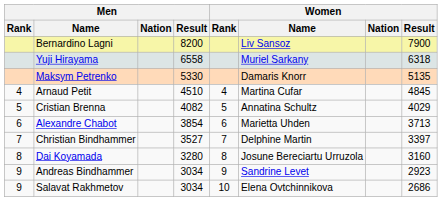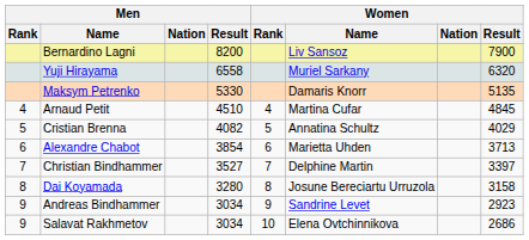 <table class="wikitable" style="text-align:center">
 <tr>
 <th colspan="4">Men</th>
 <th colspan="4">Women</th>
 </tr>
 <tr>
 <th>Rank</th>
 <th>Name</th>
 <th>Nation</th>
 <th>Result</th>
 <th>Rank</th>
 <th>Name</th>
 <th>Nation</th>
 <th>Result</th>
 </tr>
 <tr bgcolor="#F7F6A8">
 <td></td>
 <td align="left">Bernardino Lagni</td>
 <td align="left"></td>
 <td>8200</td>
 <td></td>
 <td align="left"><a href='#'>Liv Sansoz</a></td>
 <td align="left"></td>
 <td>7900</td>
 </tr>
 <tr bgcolor="#DCE5E5">
 <td></td>
 <td align="left"><a href='#'>Yuji Hirayama</a></td>
 <td align="left"></td>
 <td>6558</td>
 <td></td>
 <td align="left"><a href='#'>Muriel Sarkany</a></td>
 <td align="left"></td>
-<td>6318</td>
+<td>6320</td>
 </tr>
 <tr bgcolor="#FFDAB9">
 <td></td>
 <td align="left"><a href='#'>Maksym Petrenko</a></td>
 <td align="left"></td>
 <td>5330</td>
 <td></td>
 <td align="left">Damaris Knorr</td>
 <td align="left"></td>
 <td>5135</td>
 </tr>
 <tr>
 <td align="center">4</td>
 <td align="left">Arnaud Petit</td>
 <td align="left"></td>
 <td>4510</td>
 <td>4</td>
 <td align="left">Martina Cufar</td>
 <td align="left"></td>
 <td>4845</td>
 </tr>
 <tr>
 <td align="center">5</td>
 <td align="left">Cristian Brenna</td>
 <td align="left"></td>
 <td>4082</td>
 <td>5</td>
 <td align="left">Annatina Schultz</td>
 <td align="left"></td>
 <td>4029</td>
 </tr>
 <tr>
 <td align="center">6</td>
 <td align="left"><a href='#'>Alexandre Chabot</a></td>
 <td align="left"></td>
 <td>3854</td>
 <td>6</td>
 <td align="left">Marietta Uhden</td>
 <td align="left"></td>
 <td>3713</td>
 </tr>
 <tr>
 <td align="center">7</td>
 <td align="left">Christian Bindhammer</td>
 <td align="left"></td>
 <td>3527</td>
 <td>7</td>
 <td align="left">Delphine Martin</td>
 <td align="left"></td>
 <td>3397</td>
 </tr>
 <tr>
 <td align="center">8</td>
 <td align="left"><a href='#'>Dai Koyamada</a></td>
 <td align="left"></td>
 <td>3280</td>
 <td>8</td>
 <td align="left">Josune Bereciartu Urruzola</td>
 <td align="left"></td>
-<td>3160</td>
+<td>3158</td>
 </tr>
 <tr>
 <td>9</td>
 <td align="left">Andreas Bindhammer</td>
 <td align="left"></td>
 <td>3034</td>
 <td>9</td>
 <td align="left"><a href='#'>Sandrine Levet</a></td>
 <td align="left"></td>
 <td>2923</td>
 </tr>
 <tr>
 <td>9</td>
 <td align="left">Salavat Rakhmetov</td>
 <td align="left"></td>
 <td>3034</td>
 <td>10</td>
 <td align="left">Elena Ovtchinnikova</td>
 <td align="left"></td>
 <td>2686</td>
 </tr>
 </table>
